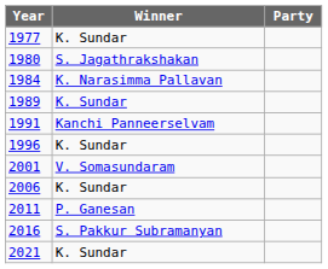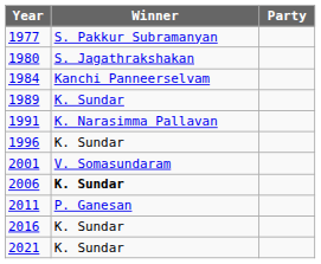 <table class="wikitable" width="50%">
 <tr>
 <th style="background-color:#666666; color:white">Year</th>
 <th style="background-color:#666666; color:white">Winner</th>
 <th style="background-color:#666666; color:white" colspan="2">Party</th>
 </tr>
 <tr>
 <td><a href='#'>1977</a></td>
-<td>K. Sundar</td>
+<td><a href='#'>S. Pakkur Subramanyan</a></td>
 <td></td>
 </tr>
 <tr>
 <td><a href='#'>1980</a></td>
 <td><a href='#'>S. Jagathrakshakan</a></td>
 <td></td>
 </tr>
 <tr>
 <td><a href='#'>1984</a></td>
-<td><a href='#'>K. Narasimma Pallavan</a></td>
+<td><a href='#'>Kanchi Panneerselvam</a></td>
 <td></td>
 </tr>
 <tr>
 <td><a href='#'>1989</a></td>
 <td><a href='#'>K. Sundar</a></td>
 <td></td>
 </tr>
 <tr>
 <td><a href='#'>1991</a></td>
-<td><a href='#'>Kanchi Panneerselvam</a></td>
+<td><a href='#'>K. Narasimma Pallavan</a></td>
 <td></td>
 </tr>
 <tr>
 <td><a href='#'>1996</a></td>
 <td>K. Sundar</td>
 <td></td>
 </tr>
 <tr>
 <td><a href='#'>2001</a></td>
 <td><a href='#'>V. Somasundaram</a></td>
 <td></td>
 </tr>
 <tr>
 <td><a href='#'>2006</a></td>
-<td>K. Sundar</td>
+<td><strong>K. Sundar</strong></td>
 <td></td>
 </tr>
 <tr>
 <td><a href='#'>2011</a></td>
 <td><a href='#'>P. Ganesan</a></td>
 <td></td>
 </tr>
 <tr>
 <td><a href='#'>2016</a></td>
-<td><a href='#'>S. Pakkur Subramanyan</a></td>
+<td>K. Sundar</td>
 <td></td>
 </tr>
 <tr>
 <td><a href='#'>2021</a></td>
 <td>K. Sundar</td>
 <td></td>
 </tr>
 </table>
